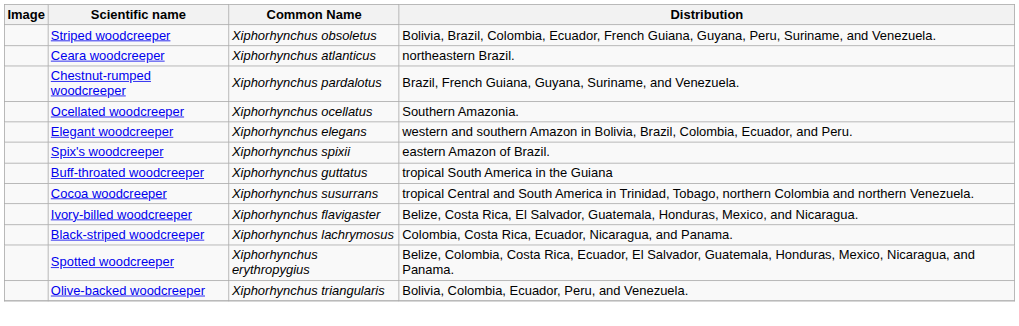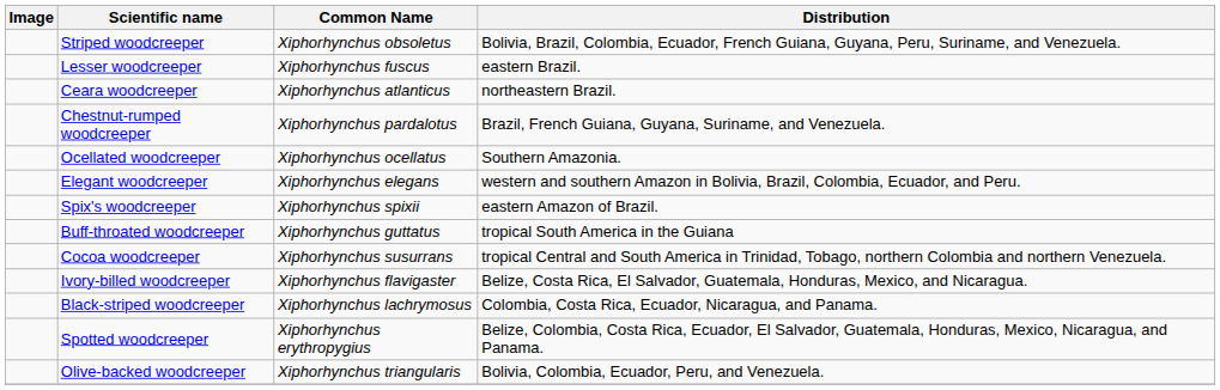 <table class="wikitable">
 <tr>
 <th>Image</th>
 <th>Scientific name</th>
 <th>Common Name</th>
 <th>Distribution</th>
 </tr>
 <tr>
 <td></td>
 <td><a href='#'>Striped woodcreeper</a></td>
 <td><em>Xiphorhynchus obsoletus</em></td>
 <td>Bolivia, Brazil, Colombia, Ecuador, French Guiana, Guyana, Peru, Suriname, and Venezuela.</td>
+</tr>
+<tr>
+<td></td>
+<td><a href='#'>Lesser woodcreeper</a></td>
+<td><em>Xiphorhynchus fuscus</em></td>
+<td>eastern Brazil.</td>
 </tr>
 <tr>
 <td></td>
 <td><a href='#'>Ceara woodcreeper</a></td>
 <td><em>Xiphorhynchus atlanticus</em></td>
 <td>northeastern Brazil.</td>
 </tr>
 <tr>
 <td></td>
 <td><a href='#'>Chestnut-rumped woodcreeper</a></td>
 <td><em>Xiphorhynchus pardalotus</em></td>
 <td>Brazil, French Guiana, Guyana, Suriname, and Venezuela.</td>
 </tr>
 <tr>
 <td></td>
 <td><a href='#'>Ocellated woodcreeper</a></td>
 <td><em>Xiphorhynchus ocellatus</em></td>
 <td>Southern Amazonia.</td>
 </tr>
 <tr>
 <td></td>
 <td><a href='#'>Elegant woodcreeper</a></td>
 <td><em>Xiphorhynchus elegans</em></td>
 <td>western and southern Amazon in Bolivia, Brazil, Colombia, Ecuador, and Peru.</td>
 </tr>
 <tr>
 <td></td>
 <td><a href='#'>Spix's woodcreeper</a></td>
 <td><em>Xiphorhynchus spixii</em></td>
 <td>eastern Amazon of Brazil.</td>
 </tr>
 <tr>
 <td></td>
 <td><a href='#'>Buff-throated woodcreeper</a></td>
 <td><em>Xiphorhynchus guttatus</em></td>
 <td>tropical South America in the Guiana</td>
 </tr>
 <tr>
 <td></td>
 <td><a href='#'>Cocoa woodcreeper</a></td>
 <td><em>Xiphorhynchus susurrans</em></td>
 <td>tropical Central and South America in Trinidad, Tobago, northern Colombia and northern Venezuela.</td>
 </tr>
 <tr>
 <td></td>
 <td><a href='#'>Ivory-billed woodcreeper</a></td>
 <td><em>Xiphorhynchus flavigaster</em></td>
 <td>Belize, Costa Rica, El Salvador, Guatemala, Honduras, Mexico, and Nicaragua.</td>
 </tr>
 <tr>
 <td></td>
 <td><a href='#'>Black-striped woodcreeper</a></td>
 <td><em>Xiphorhynchus lachrymosus</em></td>
 <td>Colombia, Costa Rica, Ecuador, Nicaragua, and Panama.</td>
 </tr>
 <tr>
 <td></td>
 <td><a href='#'>Spotted woodcreeper</a></td>
 <td><em>Xiphorhynchus erythropygius</em></td>
 <td>Belize, Colombia, Costa Rica, Ecuador, El Salvador, Guatemala, Honduras, Mexico, Nicaragua, and Panama.</td>
 </tr>
 <tr>
 <td></td>
 <td><a href='#'>Olive-backed woodcreeper</a></td>
 <td><em>Xiphorhynchus triangularis</em></td>
 <td>Bolivia, Colombia, Ecuador, Peru, and Venezuela.</td>
 </tr>
 <tr>
 </tr>
 </table>
